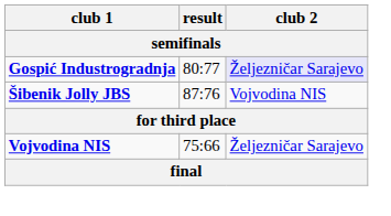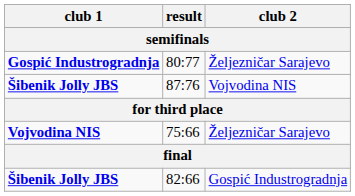 <table class="wikitable">
 <tr>
 <th>club 1</th>
 <th>result</th>
 <th>club 2</th>
 </tr>
 <tr>
 <th colspan="3">semifinals</th>
 </tr>
 <tr>
 <td> <strong><a href='#'>Gospić Industrogradnja</a></strong></td>
 <td>80:77</td>
-<td style="background: lavender;"> <a href='#'>Željezničar Sarajevo</a></td>
+<td> <a href='#'>Željezničar Sarajevo</a></td>
 </tr>
 <tr>
 <td> <strong><a href='#'>Šibenik Jolly JBS</a></strong></td>
 <td>87:76</td>
 <td> <a href='#'>Vojvodina NIS</a></td>
 </tr>
 <tr>
 <th colspan="3">for third place</th>
 </tr>
 <tr>
 <td> <strong><a href='#'>Vojvodina NIS</a></strong></td>
 <td>75:66</td>
 <td> <a href='#'>Željezničar Sarajevo</a></td>
 </tr>
 <tr>
 <th colspan="3">final</th>
 </tr>
+<tr>
+<td> <strong><a href='#'>Šibenik Jolly JBS</a></strong></td>
+<td>82:66</td>
+<td> <a href='#'>Gospić Industrogradnja</a></td>
+</tr>
 </table>
